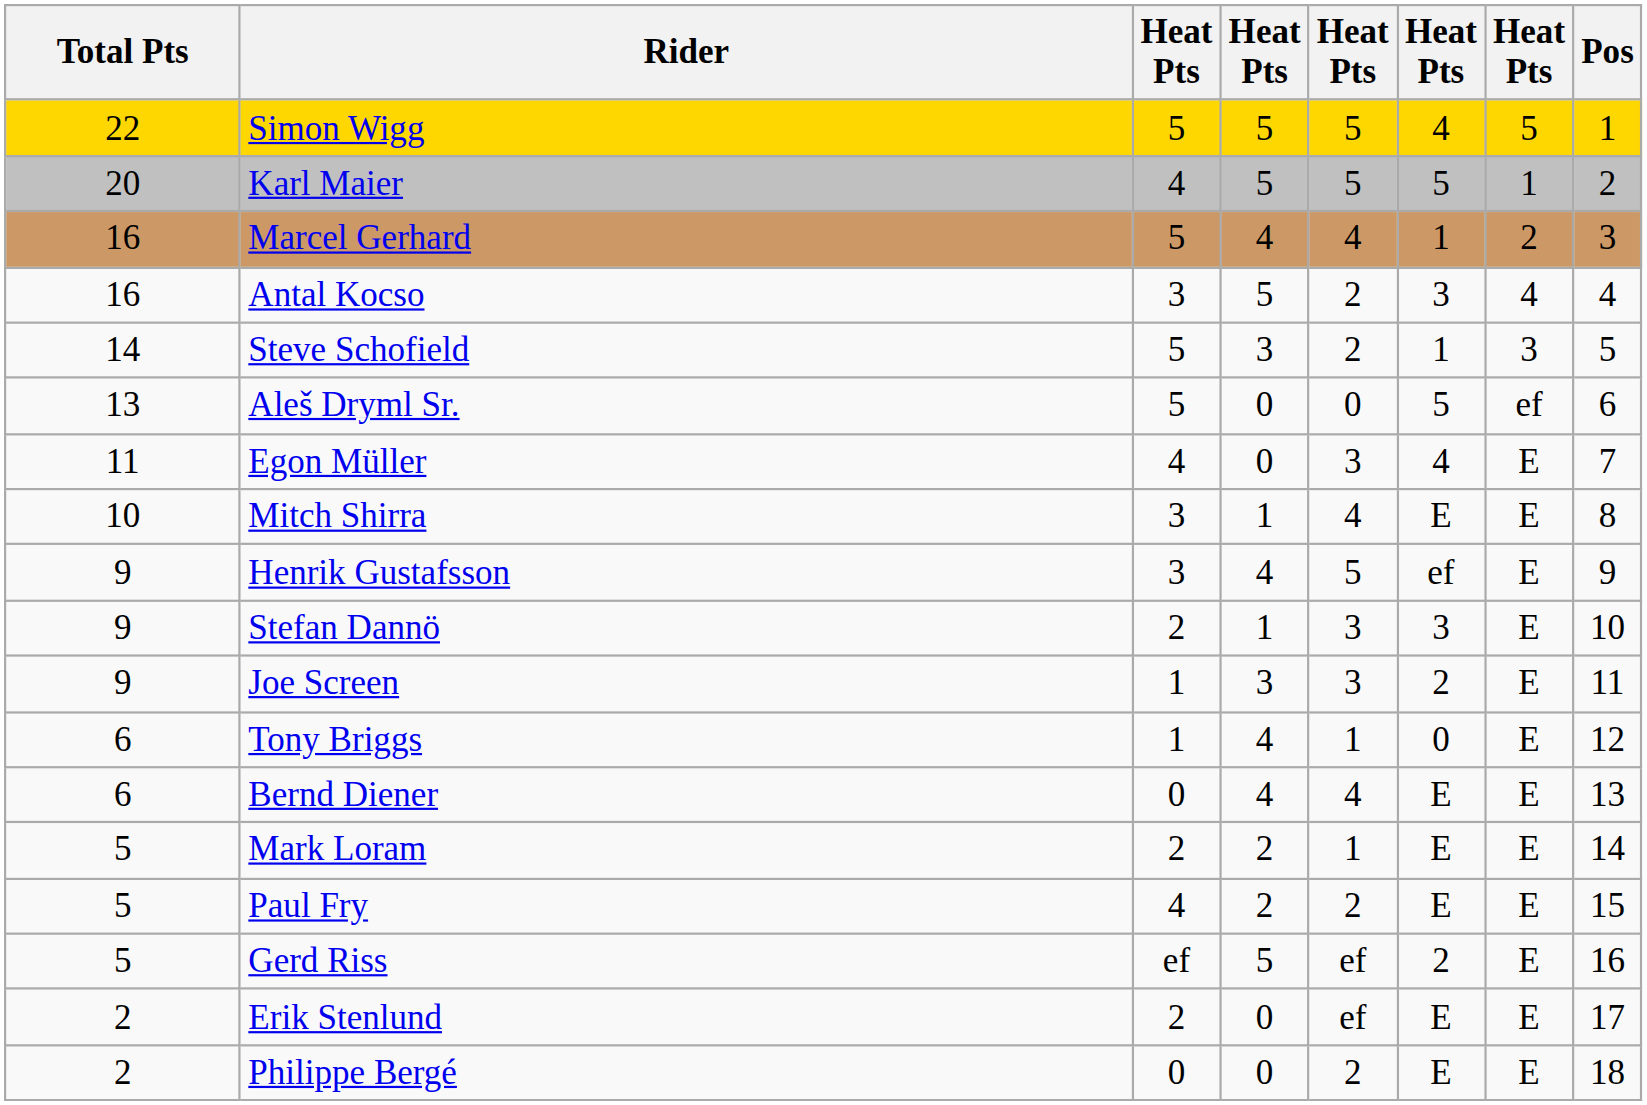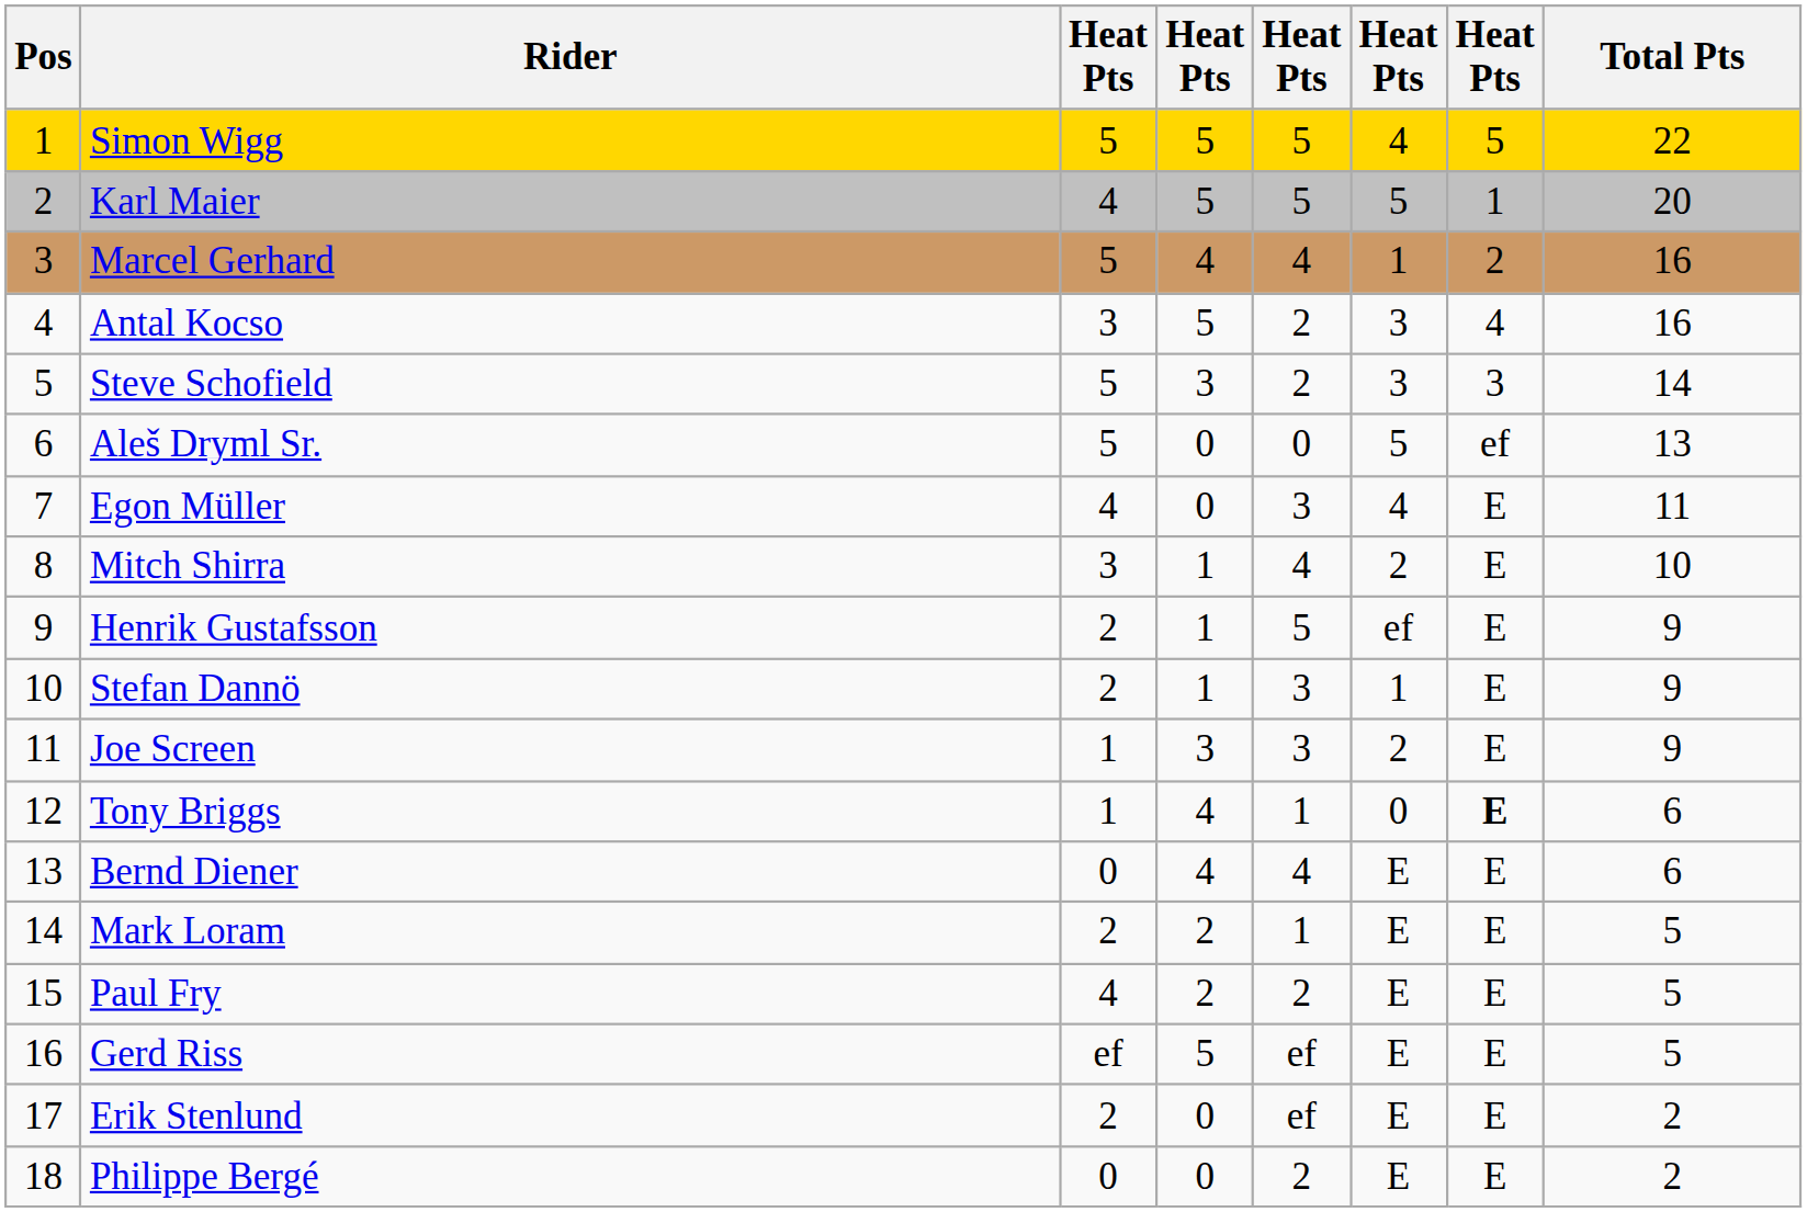 <table class="wikitable" style="font-size: 100%">
 <tr>
-<th width=100>Total Pts</th>
+<th width=20>Pos</th>
 <th width=400>Rider</th>
 <th width=20>Heat Pts</th>
 <th width=20>Heat Pts</th>
 <th width=20>Heat Pts</th>
 <th width=20>Heat Pts</th>
 <th width=20>Heat Pts</th>
-<th width=20>Pos</th>
+<th width=100>Total Pts</th>
 </tr>
 <tr align=center style="background-color: gold;">
-<td>22</td>
+<td>1</td>
 <td align="left"> <a href='#'>Simon Wigg</a></td>
 <td>5</td>
 <td>5</td>
 <td>5</td>
 <td>4</td>
 <td>5</td>
-<td>1</td>
+<td>22</td>
 </tr>
 <tr align=center style="background-color: silver;">
-<td>20</td>
+<td>2</td>
 <td align="left"> <a href='#'>Karl Maier</a></td>
 <td>4</td>
 <td>5</td>
 <td>5</td>
 <td>5</td>
 <td>1</td>
-<td>2</td>
+<td>20</td>
 </tr>
 <tr align=center style="background-color: #cc9966;">
-<td>16</td>
+<td>3</td>
 <td align="left"> <a href='#'>Marcel Gerhard</a></td>
 <td>5</td>
 <td>4</td>
 <td>4</td>
 <td>1</td>
 <td>2</td>
-<td>3</td>
+<td>16</td>
 </tr>
 <tr align=center>
-<td>16</td>
+<td>4</td>
 <td align="left"> <a href='#'>Antal Kocso</a></td>
 <td>3</td>
 <td>5</td>
 <td>2</td>
 <td>3</td>
 <td>4</td>
-<td>4</td>
+<td>16</td>
 </tr>
 <tr align=center>
-<td>14</td>
+<td>5</td>
 <td align="left"> <a href='#'>Steve Schofield</a></td>
 <td>5</td>
 <td>3</td>
 <td>2</td>
-<td>1</td>
 <td>3</td>
-<td>5</td>
+<td>3</td>
+<td>14</td>
 </tr>
 <tr align=center>
-<td>13</td>
+<td>6</td>
 <td align="left"> <a href='#'>Aleš Dryml Sr.</a></td>
 <td>5</td>
 <td>0</td>
 <td>0</td>
 <td>5</td>
 <td>ef</td>
-<td>6</td>
+<td>13</td>
 </tr>
 <tr align=center>
-<td>11</td>
+<td>7</td>
 <td align="left"> <a href='#'>Egon Müller</a></td>
 <td>4</td>
 <td>0</td>
 <td>3</td>
 <td>4</td>
 <td>E</td>
-<td>7</td>
+<td>11</td>
 </tr>
 <tr align=center>
-<td>10</td>
+<td>8</td>
 <td align="left"> <a href='#'>Mitch Shirra</a></td>
 <td>3</td>
 <td>1</td>
 <td>4</td>
+<td>2</td>
 <td>E</td>
-<td>E</td>
-<td>8</td>
+<td>10</td>
 </tr>
 <tr align=center>
 <td>9</td>
 <td align="left"> <a href='#'>Henrik Gustafsson</a></td>
-<td>3</td>
-<td>4</td>
+<td>2</td>
+<td>1</td>
 <td>5</td>
 <td>ef</td>
 <td>E</td>
 <td>9</td>
 </tr>
 <tr align=center>
-<td>9</td>
+<td>10</td>
 <td align="left"> <a href='#'>Stefan Dannö</a></td>
 <td>2</td>
 <td>1</td>
 <td>3</td>
-<td>3</td>
+<td>1</td>
 <td>E</td>
-<td>10</td>
+<td>9</td>
 </tr>
 <tr align=center>
-<td>9</td>
+<td>11</td>
 <td align="left"> <a href='#'>Joe Screen</a></td>
 <td>1</td>
 <td>3</td>
 <td>3</td>
 <td>2</td>
 <td>E</td>
-<td>11</td>
+<td>9</td>
 </tr>
 <tr align=center>
-<td>6</td>
+<td>12</td>
 <td align="left"> <a href='#'>Tony Briggs</a></td>
 <td>1</td>
 <td>4</td>
 <td>1</td>
 <td>0</td>
-<td>E</td>
-<td>12</td>
+<td><strong>E</strong></td>
+<td>6</td>
 </tr>
 <tr align=center>
-<td>6</td>
+<td>13</td>
 <td align="left"> <a href='#'>Bernd Diener</a></td>
 <td>0</td>
 <td>4</td>
 <td>4</td>
 <td>E</td>
 <td>E</td>
-<td>13</td>
+<td>6</td>
 </tr>
 <tr align=center>
-<td>5</td>
+<td>14</td>
 <td align="left"> <a href='#'>Mark Loram</a></td>
 <td>2</td>
 <td>2</td>
 <td>1</td>
 <td>E</td>
 <td>E</td>
-<td>14</td>
+<td>5</td>
 </tr>
 <tr align=center>
-<td>5</td>
+<td>15</td>
 <td align="left"> <a href='#'>Paul Fry</a></td>
 <td>4</td>
 <td>2</td>
 <td>2</td>
 <td>E</td>
 <td>E</td>
-<td>15</td>
+<td>5</td>
 </tr>
 <tr align=center>
-<td>5</td>
+<td>16</td>
 <td align="left"> <a href='#'>Gerd Riss</a></td>
 <td>ef</td>
 <td>5</td>
 <td>ef</td>
-<td>2</td>
 <td>E</td>
-<td>16</td>
+<td>E</td>
+<td>5</td>
 </tr>
 <tr align=center>
-<td>2</td>
+<td>17</td>
 <td align="left"> <a href='#'>Erik Stenlund</a></td>
 <td>2</td>
 <td>0</td>
 <td>ef</td>
 <td>E</td>
 <td>E</td>
-<td>17</td>
+<td>2</td>
 </tr>
 <tr align=center>
-<td>2</td>
+<td>18</td>
 <td align="left"> <a href='#'>Philippe Bergé</a></td>
 <td>0</td>
 <td>0</td>
 <td>2</td>
 <td>E</td>
 <td>E</td>
-<td>18</td>
+<td>2</td>
 </tr>
 </table>
